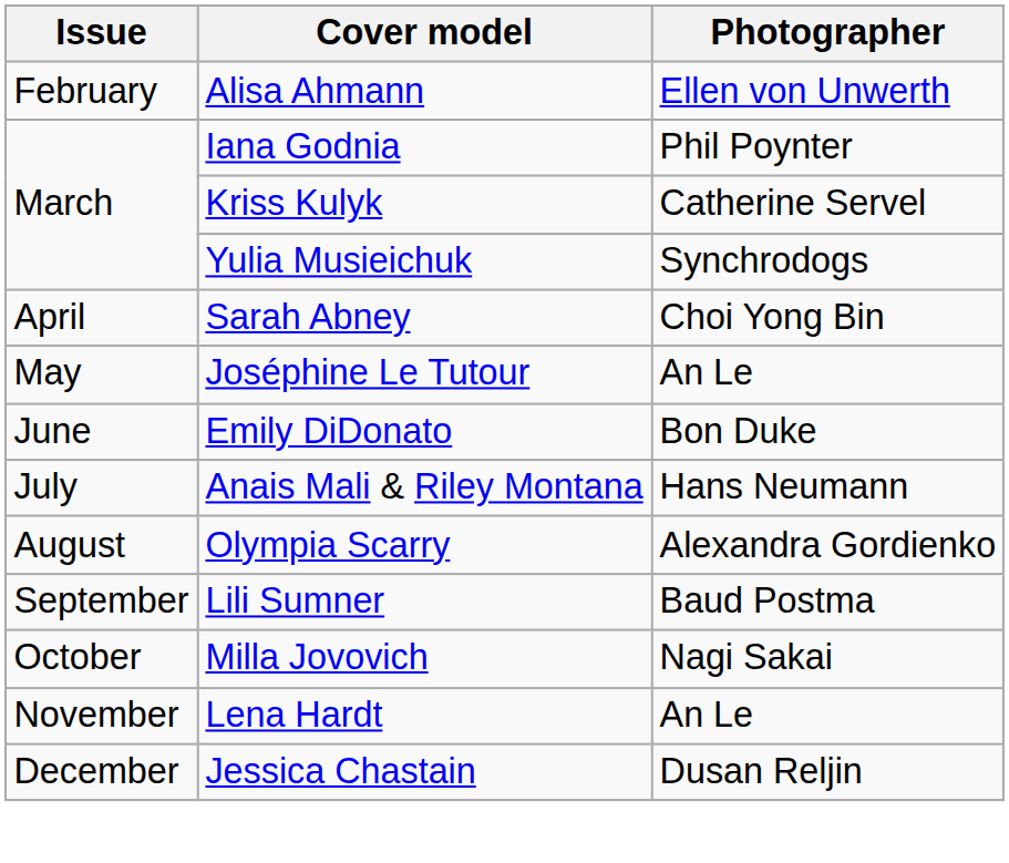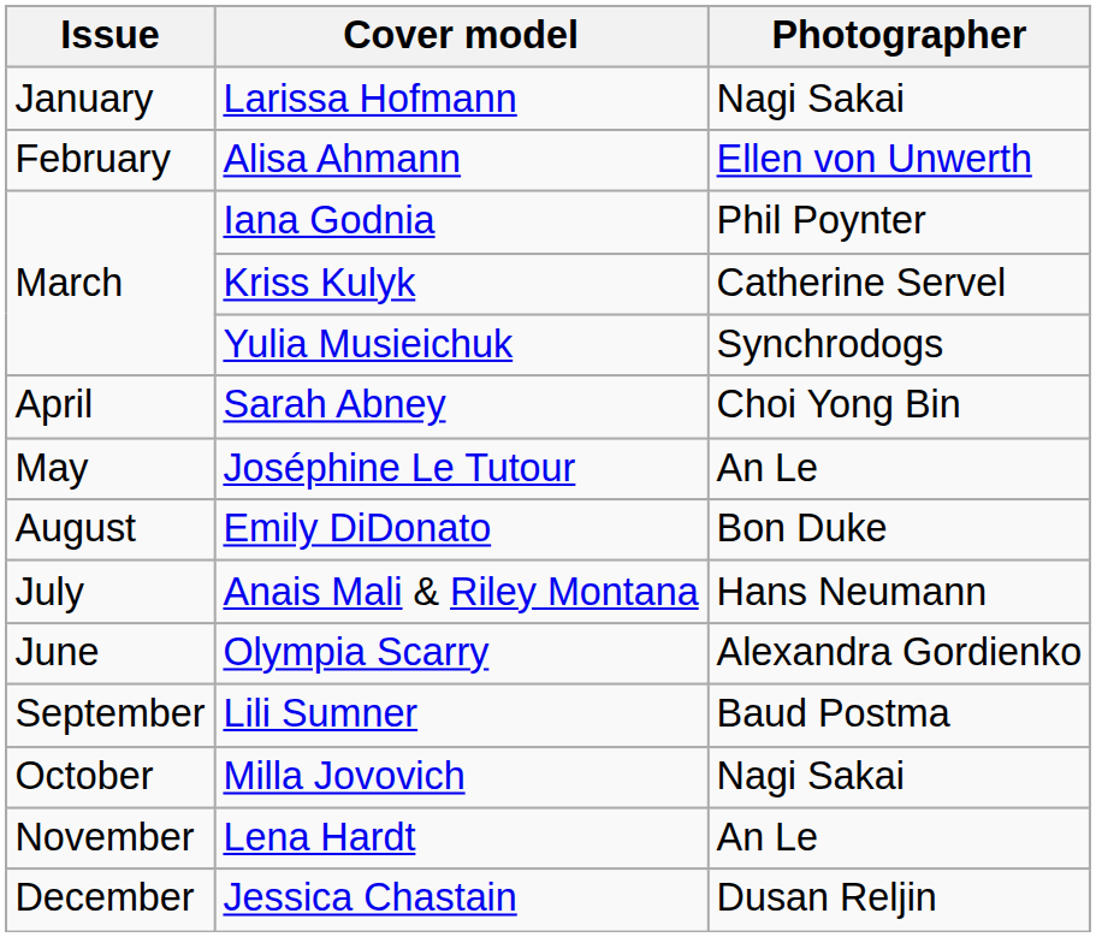 <table class="sortable wikitable">
 <tr>
 <th>Issue</th>
 <th>Cover model</th>
 <th>Photographer</th>
+</tr>
+<tr>
+<td>January</td>
+<td><a href='#'>Larissa Hofmann</a></td>
+<td>Nagi Sakai</td>
 </tr>
 <tr>
 <td>February</td>
 <td><a href='#'>Alisa Ahmann</a></td>
 <td><a href='#'>Ellen von Unwerth</a></td>
 </tr>
 <tr>
 <td rowspan=3>March</td>
 <td><a href='#'>Iana Godnia</a></td>
 <td>Phil Poynter</td>
 </tr>
 <tr>
 <td><a href='#'>Kriss Kulyk</a></td>
 <td>Catherine Servel</td>
 </tr>
 <tr>
 <td><a href='#'>Yulia Musieichuk</a></td>
 <td>Synchrodogs</td>
 </tr>
 <tr>
 <td>April</td>
 <td><a href='#'>Sarah Abney</a></td>
 <td>Choi Yong Bin</td>
 </tr>
 <tr>
 <td>May</td>
 <td><a href='#'>Joséphine Le Tutour</a></td>
 <td>An Le</td>
 </tr>
 <tr>
-<td>June</td>
+<td>August</td>
 <td><a href='#'>Emily DiDonato</a></td>
 <td>Bon Duke</td>
 </tr>
 <tr>
 <td>July</td>
 <td><a href='#'>Anais Mali</a> & <a href='#'>Riley Montana</a></td>
 <td>Hans Neumann</td>
 </tr>
 <tr>
-<td>August</td>
+<td>June</td>
 <td><a href='#'>Olympia Scarry</a></td>
 <td>Alexandra Gordienko</td>
 </tr>
 <tr>
 <td>September</td>
 <td><a href='#'>Lili Sumner</a></td>
 <td>Baud Postma</td>
 </tr>
 <tr>
 <td>October</td>
 <td><a href='#'>Milla Jovovich</a></td>
 <td>Nagi Sakai</td>
 </tr>
 <tr>
 <td>November</td>
 <td><a href='#'>Lena Hardt</a></td>
 <td>An Le</td>
 </tr>
 <tr>
 <td>December</td>
 <td><a href='#'>Jessica Chastain</a></td>
 <td>Dusan Reljin</td>
 </tr>
 </table>
